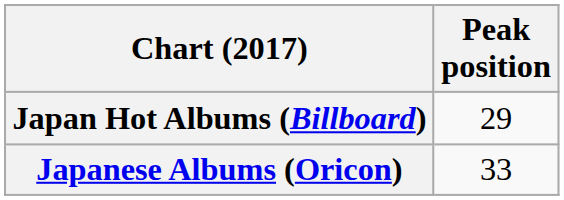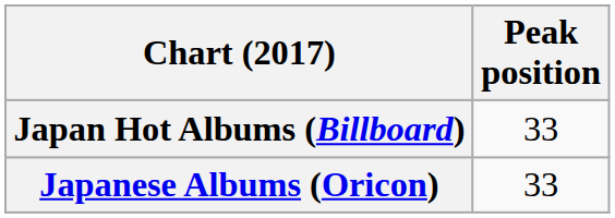 <table class="wikitable sortable plainrowheaders" style="text-align:center">
 <tr>
 <th scope="col">Chart (2017)</th>
 <th scope="col">Peak<br>position</th>
 </tr>
 <tr>
 <th scope="row">Japan Hot Albums (<em><a href='#'>Billboard</a></em>)</th>
-<td>29</td>
+<td>33</td>
 </tr>
 <tr>
 <th scope="row"><a href='#'>Japanese Albums</a> (<a href='#'>Oricon</a>)</th>
 <td>33</td>
 </tr>
 </table>
